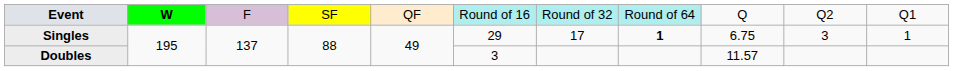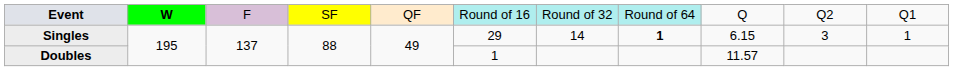 <table class=wikitable style=font-size:90%;text-align:center>
 <tr>
 <td style="width:130px; background:#dfe2e9;"><strong>Event</strong></td>
 <td style="width:80px; background:lime;"><strong>W</strong></td>
 <td style="width:85px; background:thistle;">F</td>
 <td style="width:85px; background:#ff0;">SF</td>
 <td style="width:85px; background:#ffebcd;">QF</td>
 <td style="width:85px; background:#afeeee;">Round of 16</td>
 <td style="width:85px; background:#afeeee;">Round of 32</td>
 <td style="width:85px; background:#afeeee;">Round of 64</td>
 <td width=85>Q</td>
 <td width=85>Q2</td>
 <td width=85>Q1</td>
 </tr>
 <tr>
 <th style="background:#ededed;">Singles</th>
 <td rowspan=2>195</td>
 <td rowspan=2>137</td>
 <td rowspan=2>88</td>
 <td rowspan=2>49</td>
 <td>29</td>
-<td>17</td>
+<td>14</td>
 <td><strong>1</strong></td>
-<td>6.75</td>
+<td>6.15</td>
 <td>3</td>
 <td>1</td>
 </tr>
 <tr>
 <th style="background:#ededed;">Doubles</th>
-<td>3</td>
+<td>1</td>
 <td></td>
 <td></td>
 <td>11.57</td>
 <td></td>
 <td></td>
 </tr>
 </table>
